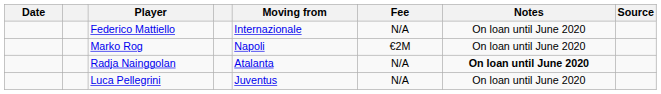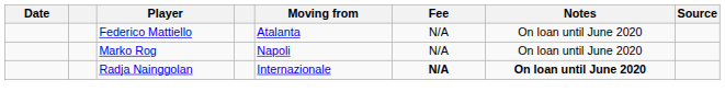 <table class="wikitable sortable">
 <tr>
 <th style="width:80px;">Date</th>
 <th style="width:30px;"></th>
 <th style="width:180px;">Player</th>
 <th style="width:20px;"></th>
 <th style="width:180px;">Moving from</th>
 <th style="width:120px;" class="unsortable">Fee</th>
 <th style="width:250px;" class="unsortable">Notes</th>
 <th style="width:20px;">Source</th>
 </tr>
 <tr>
 <td></td>
 <td align=center></td>
 <td> <a href='#'>Federico Mattiello</a></td>
 <td align=center></td>
-<td> <a href='#'>Internazionale</a></td>
+<td> <a href='#'>Atalanta</a></td>
 <td align=center>N/A</td>
 <td align=center>On loan until June 2020</td>
 <td></td>
 </tr>
 <tr>
 <td></td>
 <td align=center></td>
 <td> <a href='#'>Marko Rog</a></td>
 <td align=center></td>
 <td> <a href='#'>Napoli</a></td>
-<td align=center>€2M</td>
+<td align=center>N/A</td>
 <td align=center>On loan until June 2020</td>
 <td></td>
 </tr>
 <tr>
 <td></td>
 <td align=center></td>
 <td> <a href='#'>Radja Nainggolan</a></td>
 <td align=center></td>
-<td> <a href='#'>Atalanta</a></td>
-<td align=center>N/A</td>
+<td> <a href='#'>Internazionale</a></td>
+<td align=center><strong>N/A</strong></td>
 <td align=center><strong>On loan until June 2020</strong></td>
 <td><small></small></td>
 </tr>
-<tr>
-<td></td>
-<td align=center></td>
-<td> <a href='#'>Luca Pellegrini</a></td>
-<td align=center></td>
-<td> <a href='#'>Juventus</a></td>
-<td align=center>N/A</td>
-<td align=center>On loan until June 2020</td>
-<td><small></small></td>
-</tr>
 </table>
